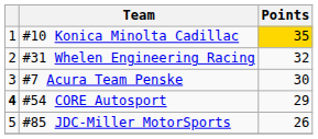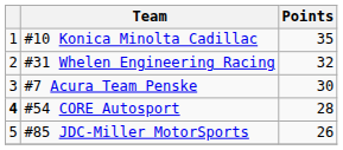 <table class="wikitable" style="font-size: 95%;">
 <tr>
 <th scope="col"></th>
 <th scope="col">Team</th>
 <th scope="col">Points</th>
 </tr>
 <tr>
 <td align=center>1</td>
 <td> #10 <a href='#'>Konica Minolta Cadillac</a></td>
-<td align=right style="background: gold;">35</td>
+<td align=right>35</td>
 </tr>
 <tr>
 <td align=center>2</td>
 <td> #31 <a href='#'>Whelen Engineering Racing</a></td>
 <td align=right>32</td>
 </tr>
 <tr>
 <td align=center>3</td>
 <td> #7 <a href='#'>Acura Team Penske</a></td>
 <td align=right>30</td>
 </tr>
 <tr>
 <td align=center><strong>4</strong></td>
 <td> #54 <a href='#'>CORE Autosport</a></td>
-<td align=right>29</td>
+<td align=right>28</td>
 </tr>
 <tr>
 <td align=center>5</td>
 <td> #85 <a href='#'>JDC-Miller MotorSports</a></td>
 <td align=right>26</td>
 </tr>
 <tr>
 </tr>
 </table>
